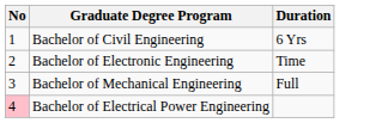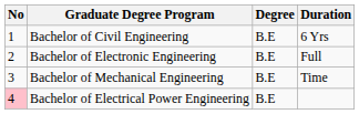 <table class="wikitable">
 <tr>
 <th>No</th>
 <th>Graduate Degree Program</th>
+<th>Degree</th>
 <th class="Duration">Duration</th>
 </tr>
 <tr>
 <td>1</td>
 <td>Bachelor of Civil Engineering</td>
+<td>B.E</td>
 <td>6 Yrs</td>
 </tr>
 <tr>
 <td>2</td>
 <td>Bachelor of Electronic Engineering</td>
-<td>Time</td>
+<td>B.E</td>
+<td>Full</td>
 </tr>
 <tr>
 <td>3</td>
 <td>Bachelor of Mechanical Engineering</td>
-<td>Full</td>
+<td>B.E</td>
+<td>Time</td>
 </tr>
 <tr>
 <td style="background: pink;">4</td>
 <td>Bachelor of Electrical Power Engineering</td>
+<td>B.E</td>
 <td></td>
 </tr>
 </table>
